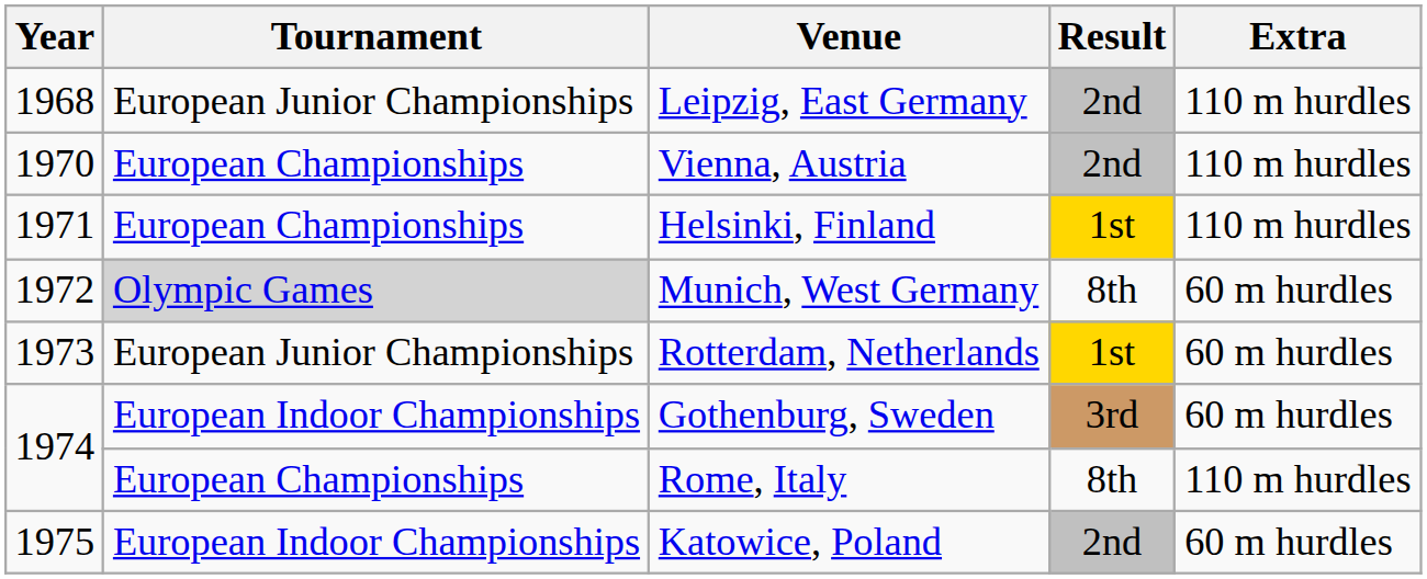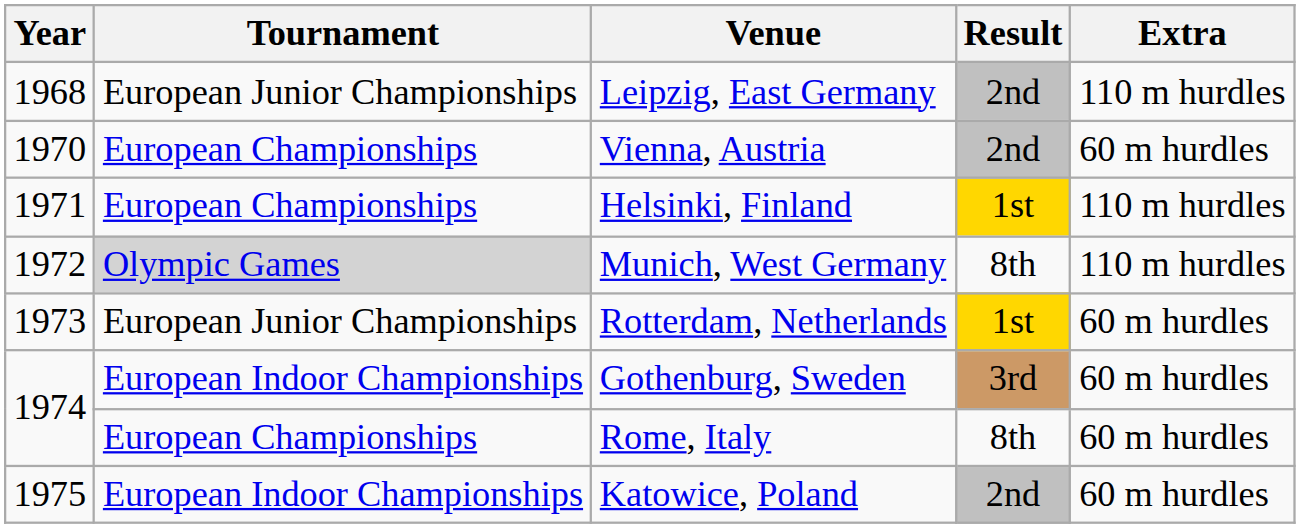 <table class=wikitable>
 <tr>
 <th>Year</th>
 <th>Tournament</th>
 <th>Venue</th>
 <th>Result</th>
 <th>Extra</th>
 </tr>
 <tr>
 <td>1968</td>
 <td>European Junior Championships</td>
 <td><a href='#'>Leipzig</a>, <a href='#'>East Germany</a></td>
 <td bgcolor="silver" align="center">2nd</td>
 <td>110 m hurdles</td>
 </tr>
 <tr>
 <td>1970</td>
 <td><a href='#'>European Championships</a></td>
 <td><a href='#'>Vienna</a>, <a href='#'>Austria</a></td>
 <td bgcolor="silver" align="center">2nd</td>
-<td>110 m hurdles</td>
+<td>60 m hurdles</td>
 </tr>
 <tr>
 <td>1971</td>
 <td><a href='#'>European Championships</a></td>
 <td><a href='#'>Helsinki</a>, <a href='#'>Finland</a></td>
 <td bgcolor="gold" align="center">1st</td>
 <td>110 m hurdles</td>
 </tr>
 <tr>
 <td>1972</td>
 <td style="background: lightgrey;"><a href='#'>Olympic Games</a></td>
 <td><a href='#'>Munich</a>, <a href='#'>West Germany</a></td>
 <td align="center">8th</td>
-<td>60 m hurdles</td>
+<td>110 m hurdles</td>
 </tr>
 <tr>
 <td>1973</td>
 <td>European Junior Championships</td>
 <td><a href='#'>Rotterdam</a>, <a href='#'>Netherlands</a></td>
 <td bgcolor="gold" align="center">1st</td>
 <td>60 m hurdles</td>
 </tr>
 <tr>
 <td rowspan=2>1974</td>
 <td><a href='#'>European Indoor Championships</a></td>
 <td><a href='#'>Gothenburg</a>, <a href='#'>Sweden</a></td>
 <td bgcolor="cc9966" align="center">3rd</td>
 <td>60 m hurdles</td>
 </tr>
 <tr>
 <td><a href='#'>European Championships</a></td>
 <td><a href='#'>Rome</a>, <a href='#'>Italy</a></td>
 <td align="center">8th</td>
-<td>110 m hurdles</td>
+<td>60 m hurdles</td>
 </tr>
 <tr>
 <td>1975</td>
 <td><a href='#'>European Indoor Championships</a></td>
 <td><a href='#'>Katowice</a>, <a href='#'>Poland</a></td>
 <td bgcolor="silver" align="center">2nd</td>
 <td>60 m hurdles</td>
 </tr>
 </table>
